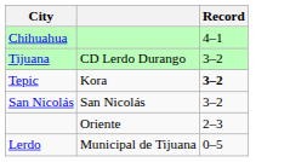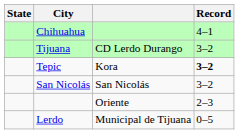 <table class="wikitable">
 <tr>
+<th>State</th>
 <th>City</th>
 <th></th>
 <th>Record</th>
 </tr>
 <tr bgcolor="bbffbb">
+<td><strong></strong></td>
 <td><a href='#'>Chihuahua</a></td>
 <td></td>
 <td>4–1</td>
 </tr>
 <tr bgcolor="bbffbb">
+<td><strong></strong></td>
 <td><a href='#'>Tijuana</a></td>
 <td>CD Lerdo Durango</td>
 <td>3–2</td>
 </tr>
 <tr>
+<td><strong></strong></td>
 <td><a href='#'>Tepic</a></td>
 <td>Kora</td>
 <td><strong>3–2</strong></td>
 </tr>
 <tr>
+<td><strong></strong></td>
 <td><a href='#'>San Nicolás</a></td>
 <td>San Nicolás</td>
 <td>3–2</td>
 </tr>
 <tr>
+<td><strong></strong></td>
 <td></td>
 <td>Oriente</td>
 <td>2–3</td>
 </tr>
 <tr>
+<td><strong></strong></td>
 <td><a href='#'>Lerdo</a></td>
 <td>Municipal de Tijuana</td>
 <td>0–5</td>
 </tr>
 </table>
